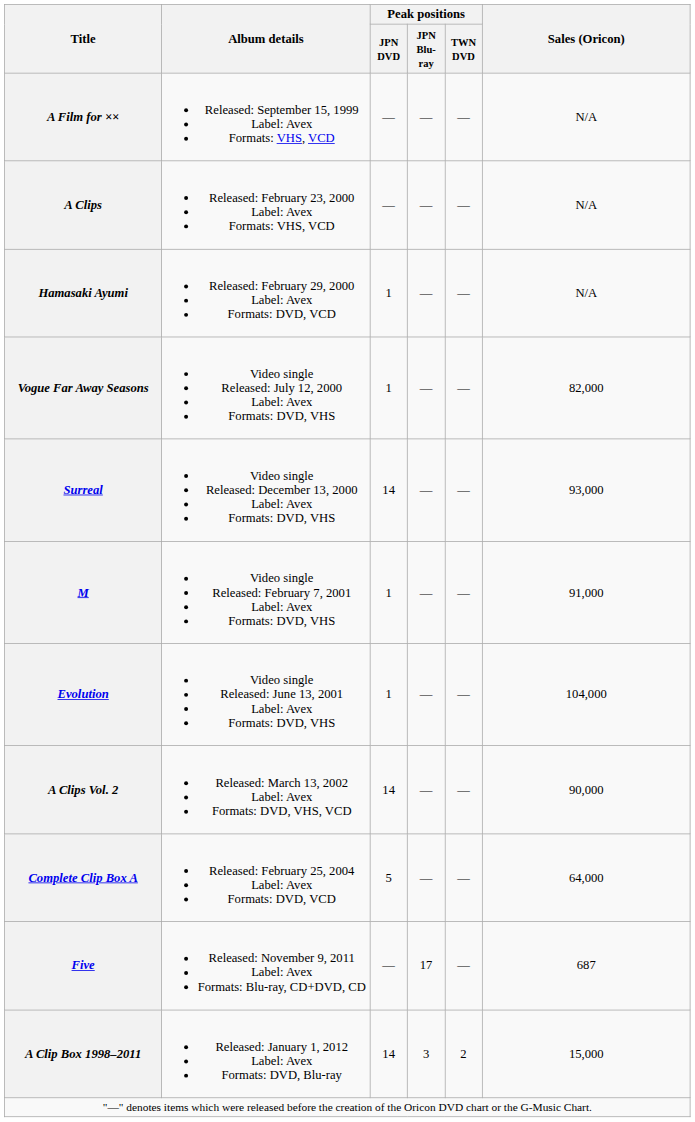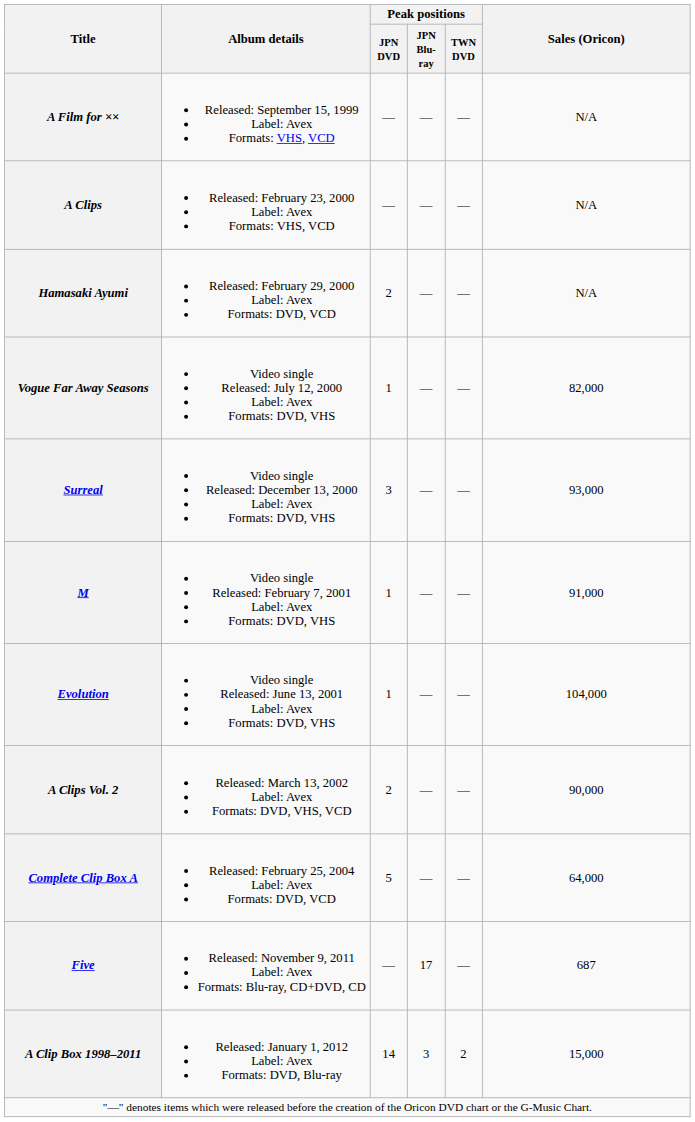 <table class="wikitable plainrowheaders" style="text-align:center;">
 <tr>
 <th style="width:12em;" rowspan="2">Title</th>
 <th style="width:16em;" rowspan="2">Album details</th>
 <th colspan="3">Peak positions</th>
 <th style="width:16em;" rowspan="2">Sales (Oricon)</th>
 </tr>
 <tr>
 <th style="width:2.5em;"><small>JPN DVD</small><br></th>
 <th style="width:2.5em;"><small>JPN Blu-ray</small><br></th>
 <th style="width:2.5em;"><small>TWN DVD</small><br></th>
 </tr>
 <tr>
 <th scope="row"><em>A Film for ××</em></th>
 <td><br><ul><li>Released: September 15, 1999</li><li>Label: Avex</li><li>Formats: <a href='#'>VHS</a>, <a href='#'>VCD</a></li></ul></td>
 <td>—</td>
 <td>—</td>
 <td>—</td>
 <td>N/A</td>
 </tr>
 <tr>
 <th scope="row"><em>A Clips</em></th>
 <td><br><ul><li>Released: February 23, 2000</li><li>Label: Avex</li><li>Formats: VHS, VCD</li></ul></td>
 <td>—</td>
 <td>—</td>
 <td>—</td>
 <td>N/A</td>
 </tr>
 <tr>
 <th scope="row"><em>Hamasaki Ayumi</em></th>
 <td><br><ul><li>Released: February 29, 2000</li><li>Label: Avex</li><li>Formats: DVD, VCD</li></ul></td>
-<td>1</td>
+<td>2</td>
 <td>—</td>
 <td>—</td>
 <td>N/A</td>
 </tr>
 <tr>
 <th scope="row"><em>Vogue Far Away Seasons</em></th>
 <td><br><ul><li>Video single</li><li>Released: July 12, 2000</li><li>Label: Avex</li><li>Formats: DVD, VHS</li></ul></td>
 <td>1</td>
 <td>—</td>
 <td>—</td>
 <td>82,000</td>
 </tr>
 <tr>
 <th scope="row"><em><a href='#'>Surreal</a></em></th>
 <td><br><ul><li>Video single</li><li>Released: December 13, 2000</li><li>Label: Avex</li><li>Formats: DVD, VHS</li></ul></td>
-<td>14</td>
+<td>3</td>
 <td>—</td>
 <td>—</td>
 <td>93,000</td>
 </tr>
 <tr>
 <th scope="row"><em><a href='#'>M</a></em></th>
 <td><br><ul><li>Video single</li><li>Released: February 7, 2001</li><li>Label: Avex</li><li>Formats: DVD, VHS</li></ul></td>
 <td>1</td>
 <td>—</td>
 <td>—</td>
 <td>91,000</td>
 </tr>
 <tr>
 <th scope="row"><em><a href='#'>Evolution</a></em></th>
 <td><br><ul><li>Video single</li><li>Released: June 13, 2001</li><li>Label: Avex</li><li>Formats: DVD, VHS</li></ul></td>
 <td>1</td>
 <td>—</td>
 <td>—</td>
 <td>104,000</td>
 </tr>
 <tr>
 <th scope="row"><em>A Clips Vol. 2</em></th>
 <td><br><ul><li>Released: March 13, 2002</li><li>Label: Avex</li><li>Formats: DVD, VHS, VCD</li></ul></td>
-<td>14</td>
+<td>2</td>
 <td>—</td>
 <td>—</td>
 <td>90,000</td>
 </tr>
 <tr>
 <th scope="row"><em><a href='#'>Complete Clip Box A</a></em></th>
 <td><br><ul><li>Released: February 25, 2004</li><li>Label: Avex</li><li>Formats: DVD, VCD</li></ul></td>
 <td>5</td>
 <td>—</td>
 <td>—</td>
 <td>64,000</td>
 </tr>
 <tr>
 <th scope="row"><em><a href='#'>Five</a></em></th>
 <td><br><ul><li>Released: November 9, 2011</li><li>Label: Avex</li><li>Formats: Blu-ray, CD+DVD, CD</li></ul></td>
 <td>—</td>
 <td>17</td>
 <td>—</td>
 <td>687</td>
 </tr>
 <tr>
 <th scope="row"><em>A Clip Box 1998–2011</em></th>
 <td><br><ul><li>Released: January 1, 2012</li><li>Label: Avex</li><li>Formats: DVD, Blu-ray</li></ul></td>
 <td>14</td>
 <td>3</td>
 <td>2</td>
 <td>15,000</td>
 </tr>
 <tr>
 <td colspan="8" align="center" style="font-size:90%;">"—" denotes items which were released before the creation of the Oricon DVD chart or the G-Music Chart.</td>
 </tr>
 </table>
